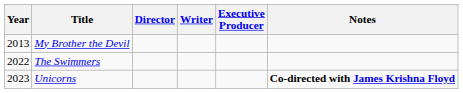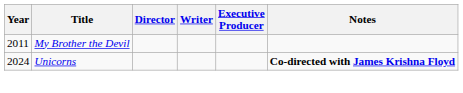 <table class="wikitable">
 <tr>
 <th>Year</th>
 <th>Title</th>
 <th><a href='#'>Director</a></th>
 <th><a href='#'>Writer</a></th>
 <th><a href='#'>Executive<br>Producer</a></th>
 <th>Notes</th>
 </tr>
 <tr>
-<td>2013</td>
+<td>2011</td>
 <td><em><a href='#'>My Brother the Devil</a></em></td>
 <td></td>
 <td></td>
 <td></td>
 <td></td>
 </tr>
 <tr>
-<td>2022</td>
-<td><em><a href='#'>The Swimmers</a></em></td>
-<td></td>
-<td></td>
-<td></td>
-<td></td>
-</tr>
-<tr>
-<td>2023</td>
+<td>2024</td>
 <td><em><a href='#'>Unicorns</a></em></td>
 <td></td>
 <td></td>
 <td></td>
 <td><strong>Co-directed with <a href='#'>James Krishna Floyd</a></strong></td>
 </tr>
 </table>
